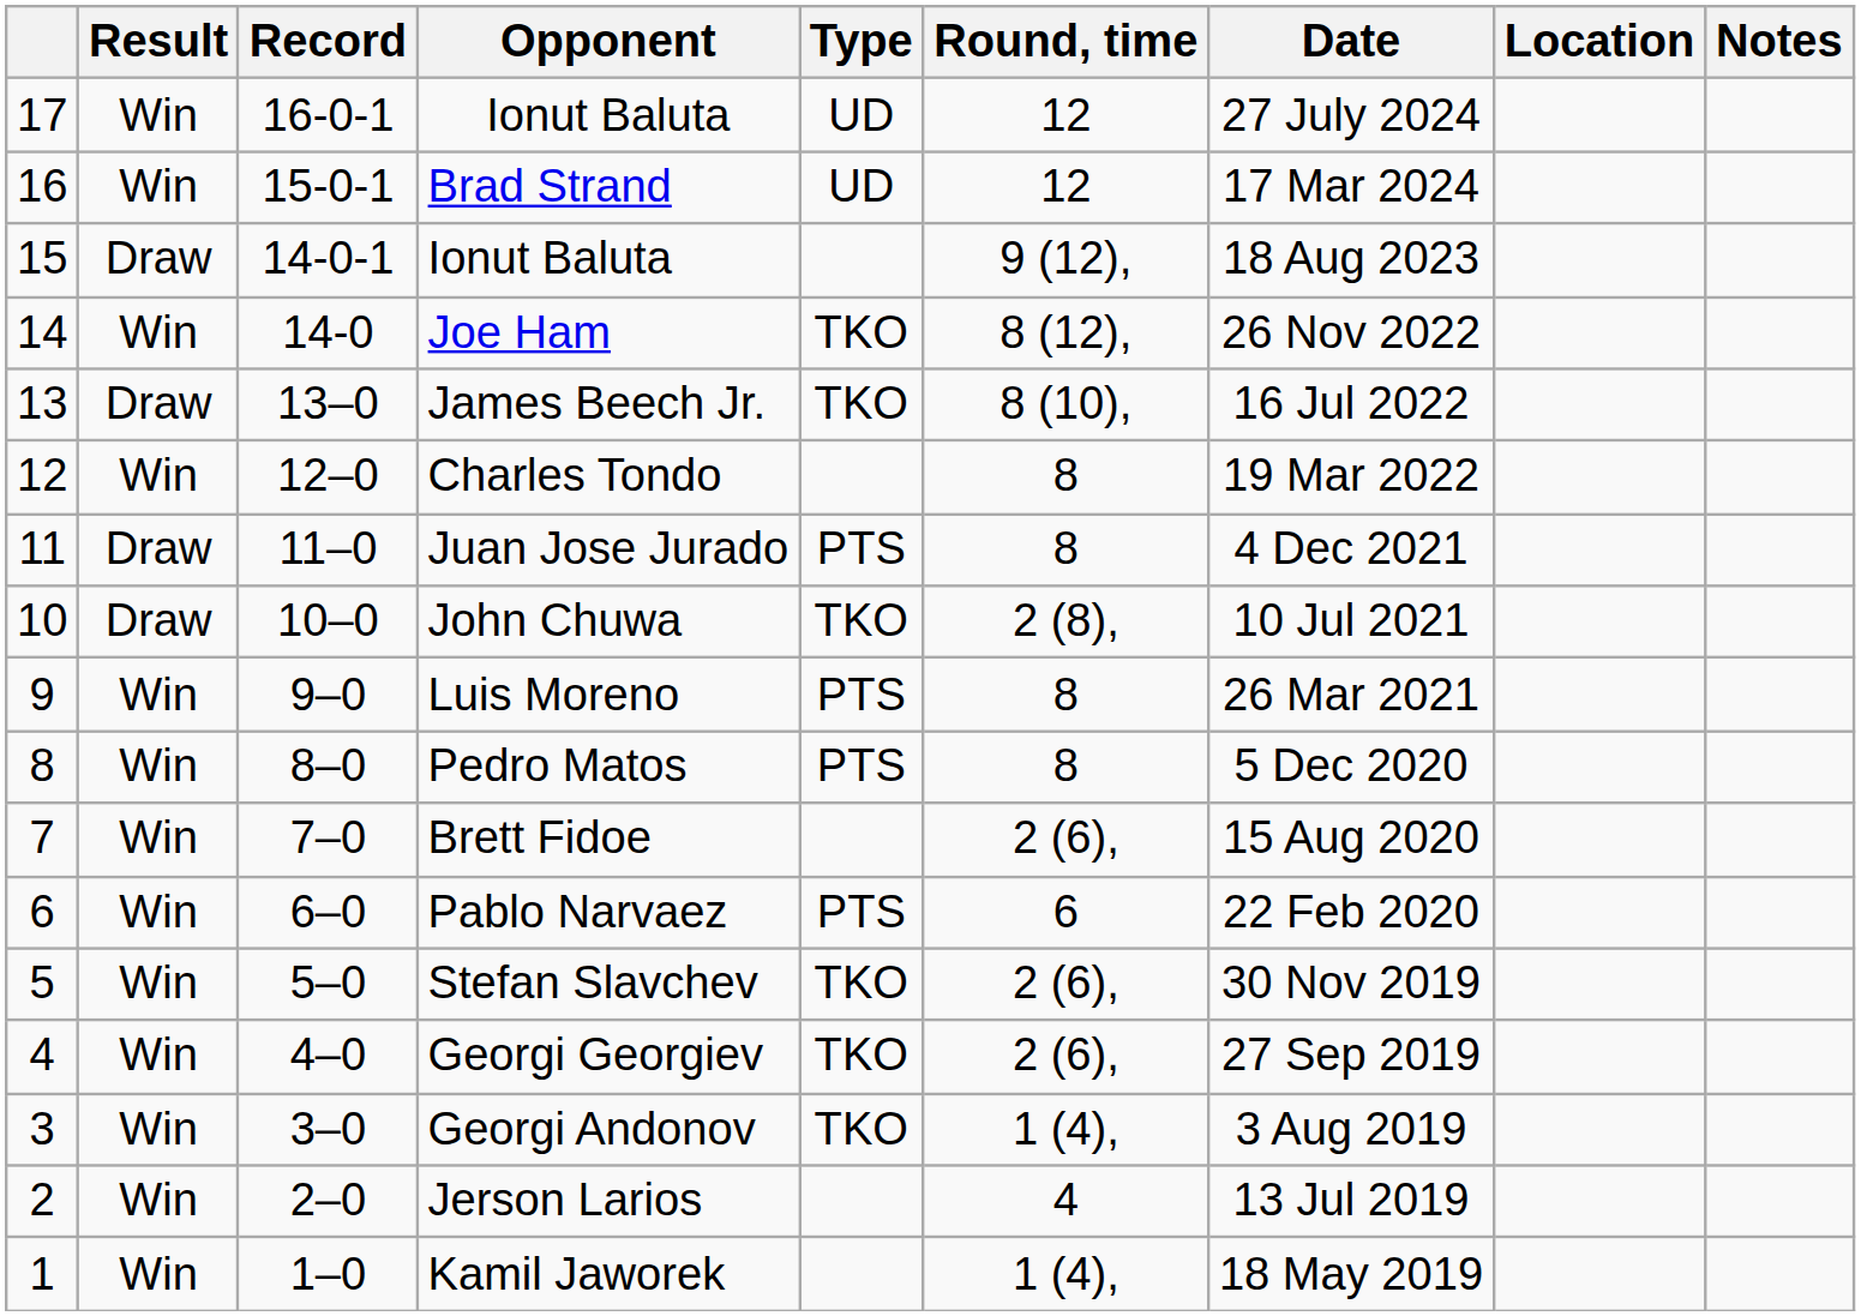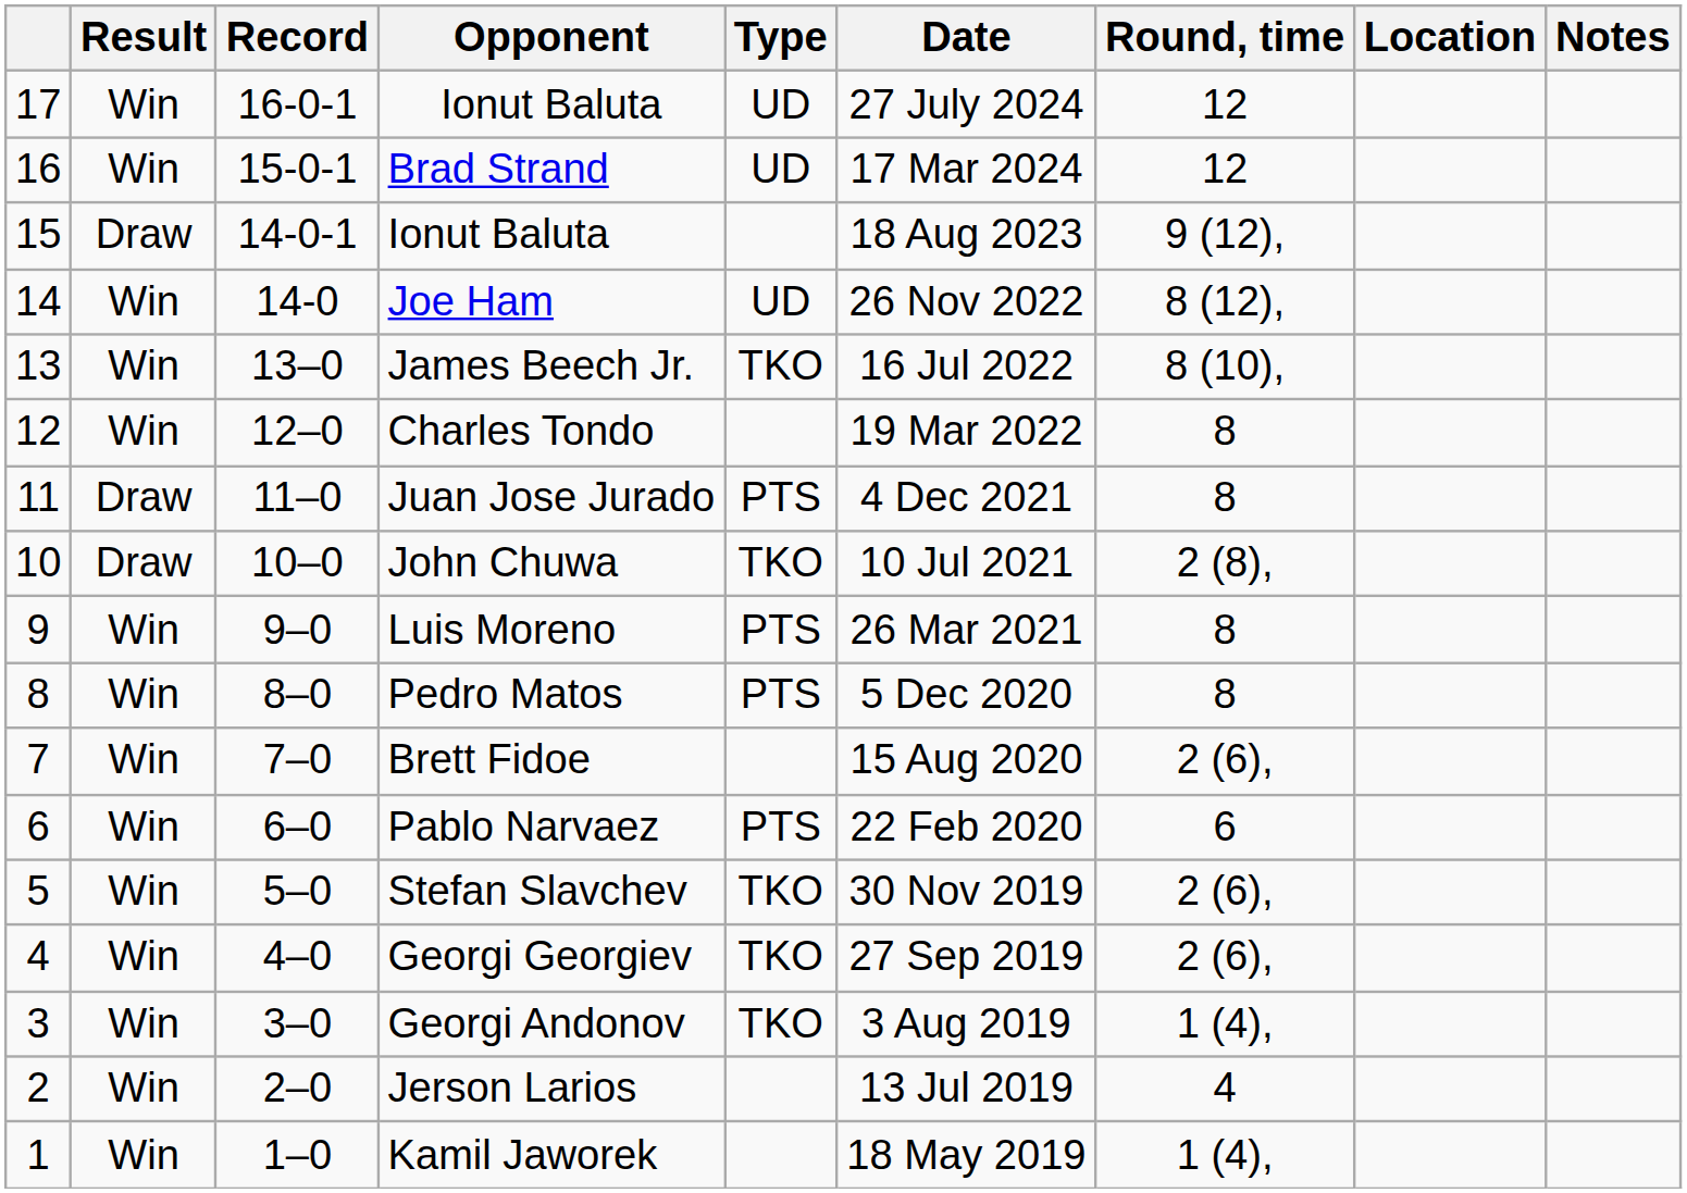 <table class="wikitable" style="text-align:center">
 <tr>
 <th></th>
 <th>Result</th>
 <th>Record</th>
 <th>Opponent</th>
 <th>Type</th>
+<th>Date</th>
 <th>Round, time</th>
-<th>Date</th>
 <th>Location</th>
 <th>Notes</th>
 </tr>
 <tr>
 <td>17</td>
 <td>Win</td>
 <td>16-0-1</td>
 <td>Ionut Baluta</td>
 <td>UD</td>
+<td>27 July 2024</td>
 <td>12</td>
-<td>27 July 2024</td>
 <td style="text-align:left;"></td>
 <td style="text-align:left;"></td>
 </tr>
 <tr>
 <td>16</td>
 <td>Win</td>
 <td>15-0-1</td>
 <td style="text-align:left;"><a href='#'>Brad Strand</a></td>
 <td>UD</td>
+<td>17 Mar 2024</td>
 <td>12</td>
-<td>17 Mar 2024</td>
 <td style="text-align:left;"></td>
 <td style="text-align:left;"></td>
 </tr>
 <tr>
 <td>15</td>
 <td>Draw</td>
 <td>14-0-1</td>
 <td style="text-align:left;">Ionut Baluta</td>
 <td></td>
+<td>18 Aug 2023</td>
 <td>9 (12), </td>
-<td>18 Aug 2023</td>
 <td style="text-align:left;"></td>
 <td style="text-align:left;"></td>
 </tr>
 <tr>
 <td>14</td>
 <td>Win</td>
 <td>14-0</td>
 <td style="text-align:left;"><a href='#'>Joe Ham</a></td>
-<td>TKO</td>
+<td>UD</td>
+<td>26 Nov 2022</td>
 <td>8 (12), </td>
-<td>26 Nov 2022</td>
 <td style="text-align:left;"></td>
 <td style="text-align:left;"></td>
 </tr>
 <tr>
 <td>13</td>
-<td>Draw</td>
+<td>Win</td>
 <td>13–0</td>
 <td style="text-align:left;">James Beech Jr.</td>
 <td>TKO</td>
+<td>16 Jul 2022</td>
 <td>8 (10), </td>
-<td>16 Jul 2022</td>
 <td style="text-align:left;"></td>
 <td style="text-align:left;"></td>
 </tr>
 <tr>
 <td>12</td>
 <td>Win</td>
 <td>12–0</td>
 <td style="text-align:left;">Charles Tondo</td>
 <td></td>
+<td>19 Mar 2022</td>
 <td>8</td>
-<td>19 Mar 2022</td>
 <td style="text-align:left;"></td>
 <td style="text-align:left;"></td>
 </tr>
 <tr>
 <td>11</td>
 <td>Draw</td>
 <td>11–0</td>
 <td style="text-align:left;">Juan Jose Jurado</td>
 <td>PTS</td>
+<td>4 Dec 2021</td>
 <td>8</td>
-<td>4 Dec 2021</td>
 <td style="text-align:left;"></td>
 <td></td>
 </tr>
 <tr>
 <td>10</td>
 <td>Draw</td>
 <td>10–0</td>
 <td style="text-align:left;">John Chuwa</td>
 <td>TKO</td>
+<td>10 Jul 2021</td>
 <td>2 (8), </td>
-<td>10 Jul 2021</td>
 <td style="text-align:left;"></td>
 <td></td>
 </tr>
 <tr>
 <td>9</td>
 <td>Win</td>
 <td>9–0</td>
 <td style="text-align:left;">Luis Moreno</td>
 <td>PTS</td>
+<td>26 Mar 2021</td>
 <td>8</td>
-<td>26 Mar 2021</td>
 <td style="text-align:left;"></td>
 <td></td>
 </tr>
 <tr>
 <td>8</td>
 <td>Win</td>
 <td>8–0</td>
 <td style="text-align:left;">Pedro Matos</td>
 <td>PTS</td>
+<td>5 Dec 2020</td>
 <td>8</td>
-<td>5 Dec 2020</td>
 <td style="text-align:left;"></td>
 <td></td>
 </tr>
 <tr>
 <td>7</td>
 <td>Win</td>
 <td>7–0</td>
 <td style="text-align:left;">Brett Fidoe</td>
 <td></td>
+<td>15 Aug 2020</td>
 <td>2 (6), </td>
-<td>15 Aug 2020</td>
 <td style="text-align:left;"></td>
 <td></td>
 </tr>
 <tr>
 <td>6</td>
 <td>Win</td>
 <td>6–0</td>
 <td style="text-align:left;">Pablo Narvaez</td>
 <td>PTS</td>
+<td>22 Feb 2020</td>
 <td>6</td>
-<td>22 Feb 2020</td>
 <td style="text-align:left;"></td>
 <td></td>
 </tr>
 <tr>
 <td>5</td>
 <td>Win</td>
 <td>5–0</td>
 <td style="text-align:left;">Stefan Slavchev</td>
 <td>TKO</td>
+<td>30 Nov 2019</td>
 <td>2 (6), </td>
-<td>30 Nov 2019</td>
 <td style="text-align:left;"></td>
 <td></td>
 </tr>
 <tr>
 <td>4</td>
 <td>Win</td>
 <td>4–0</td>
 <td style="text-align:left;">Georgi Georgiev</td>
 <td>TKO</td>
+<td>27 Sep 2019</td>
 <td>2 (6), </td>
-<td>27 Sep 2019</td>
 <td style="text-align:left;"></td>
 <td></td>
 </tr>
 <tr>
 <td>3</td>
 <td>Win</td>
 <td>3–0</td>
 <td style="text-align:left;">Georgi Andonov</td>
 <td>TKO</td>
+<td>3 Aug 2019</td>
 <td>1 (4), </td>
-<td>3 Aug 2019</td>
 <td style="text-align:left;"></td>
 <td></td>
 </tr>
 <tr>
 <td>2</td>
 <td>Win</td>
 <td>2–0</td>
 <td style="text-align:left;">Jerson Larios</td>
 <td></td>
+<td>13 Jul 2019</td>
 <td>4</td>
-<td>13 Jul 2019</td>
 <td style="text-align:left;"></td>
 <td></td>
 </tr>
 <tr>
 <td>1</td>
 <td>Win</td>
 <td>1–0</td>
 <td style="text-align:left;">Kamil Jaworek</td>
 <td></td>
+<td>18 May 2019</td>
 <td>1 (4), </td>
-<td>18 May 2019</td>
 <td style="text-align:left;"></td>
 <td></td>
 </tr>
 </table>
